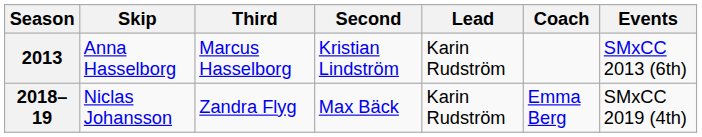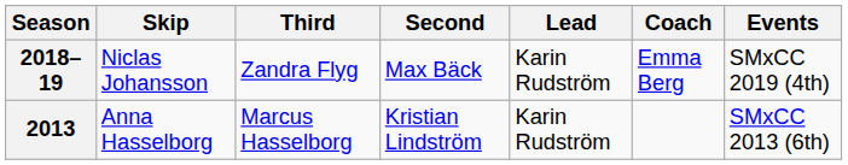 <table class="wikitable">
 <tr>
 <th scope="col">Season</th>
 <th scope="col">Skip</th>
 <th scope="col">Third</th>
 <th scope="col">Second</th>
 <th scope="col">Lead</th>
 <th scope="col">Coach</th>
 <th scope="col">Events</th>
 </tr>
 <tr>
+<th scope="row">2018–19</th>
+<td><a href='#'>Niclas Johansson</a></td>
+<td><a href='#'>Zandra Flyg</a></td>
+<td><a href='#'>Max Bäck</a></td>
+<td>Karin Rudström</td>
+<td><a href='#'>Emma Berg</a></td>
+<td>SMxCC 2019 (4th)</td>
+</tr>
+<tr>
 <th scope="row">2013</th>
 <td><a href='#'>Anna Hasselborg</a></td>
 <td><a href='#'>Marcus Hasselborg</a></td>
 <td><a href='#'>Kristian Lindström</a></td>
 <td>Karin Rudström</td>
 <td></td>
 <td><a href='#'>SMxCC</a> 2013 (6th)</td>
 </tr>
-<tr>
-<th scope="row">2018–19</th>
-<td><a href='#'>Niclas Johansson</a></td>
-<td><a href='#'>Zandra Flyg</a></td>
-<td><a href='#'>Max Bäck</a></td>
-<td>Karin Rudström</td>
-<td><a href='#'>Emma Berg</a></td>
-<td>SMxCC 2019 (4th)</td>
-</tr>
 </table>
